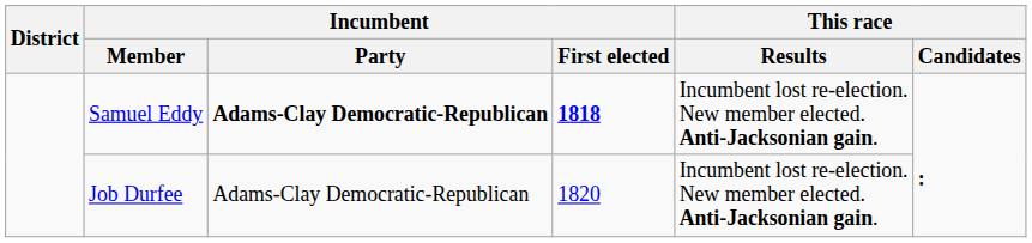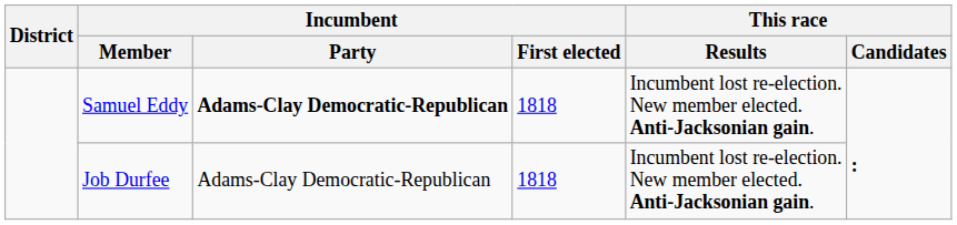 <table class=wikitable>
 <tr>
 <th rowspan=2>District</th>
 <th colspan=3>Incumbent</th>
 <th colspan=2>This race</th>
 </tr>
 <tr>
 <th>Member</th>
 <th>Party</th>
 <th>First elected</th>
 <th>Results</th>
 <th>Candidates</th>
 </tr>
 <tr>
 <td rowspan=2><br></td>
 <td><a href='#'>Samuel Eddy</a></td>
 <td><strong>Adams-Clay Democratic-Republican</strong></td>
-<td><strong><a href='#'>1818</a></strong></td>
+<td><a href='#'>1818</a></td>
 <td>Incumbent lost re-election.<br>New member elected.<br><strong>Anti-Jacksonian gain</strong>.</td>
 <td nowrap rowspan=2><strong></strong><br><br><strong>:</strong><br></td>
 </tr>
 <tr>
 <td><a href='#'>Job Durfee</a></td>
 <td>Adams-Clay Democratic-Republican</td>
-<td><a href='#'>1820</a></td>
+<td><a href='#'>1818</a></td>
 <td>Incumbent lost re-election.<br>New member elected.<br><strong>Anti-Jacksonian gain</strong>.</td>
 </tr>
 </table>
